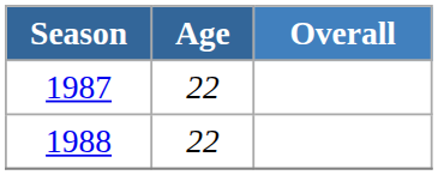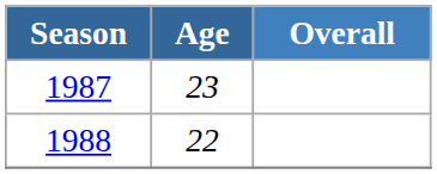 <table class="wikitable" style="font-size:95%; text-align:center; border:grey solid 1px; border-collapse:collapse; background:#ffffff;">
 <tr>
 <th style="background-color:#369; color:white; width:60px;"> Season </th>
 <th style="background-color:#369; color:white; width:40px;"> Age </th>
 <th style="background-color:#4180be; color:white; width:75px;">Overall</th>
 </tr>
 <tr>
 <td><a href='#'>1987</a></td>
-<td><em>22</em></td>
+<td><em>23</em></td>
 <td></td>
 </tr>
 <tr>
 <td><a href='#'>1988</a></td>
 <td><em>22</em></td>
 <td></td>
 </tr>
 <tr>
 </tr>
 </table>
